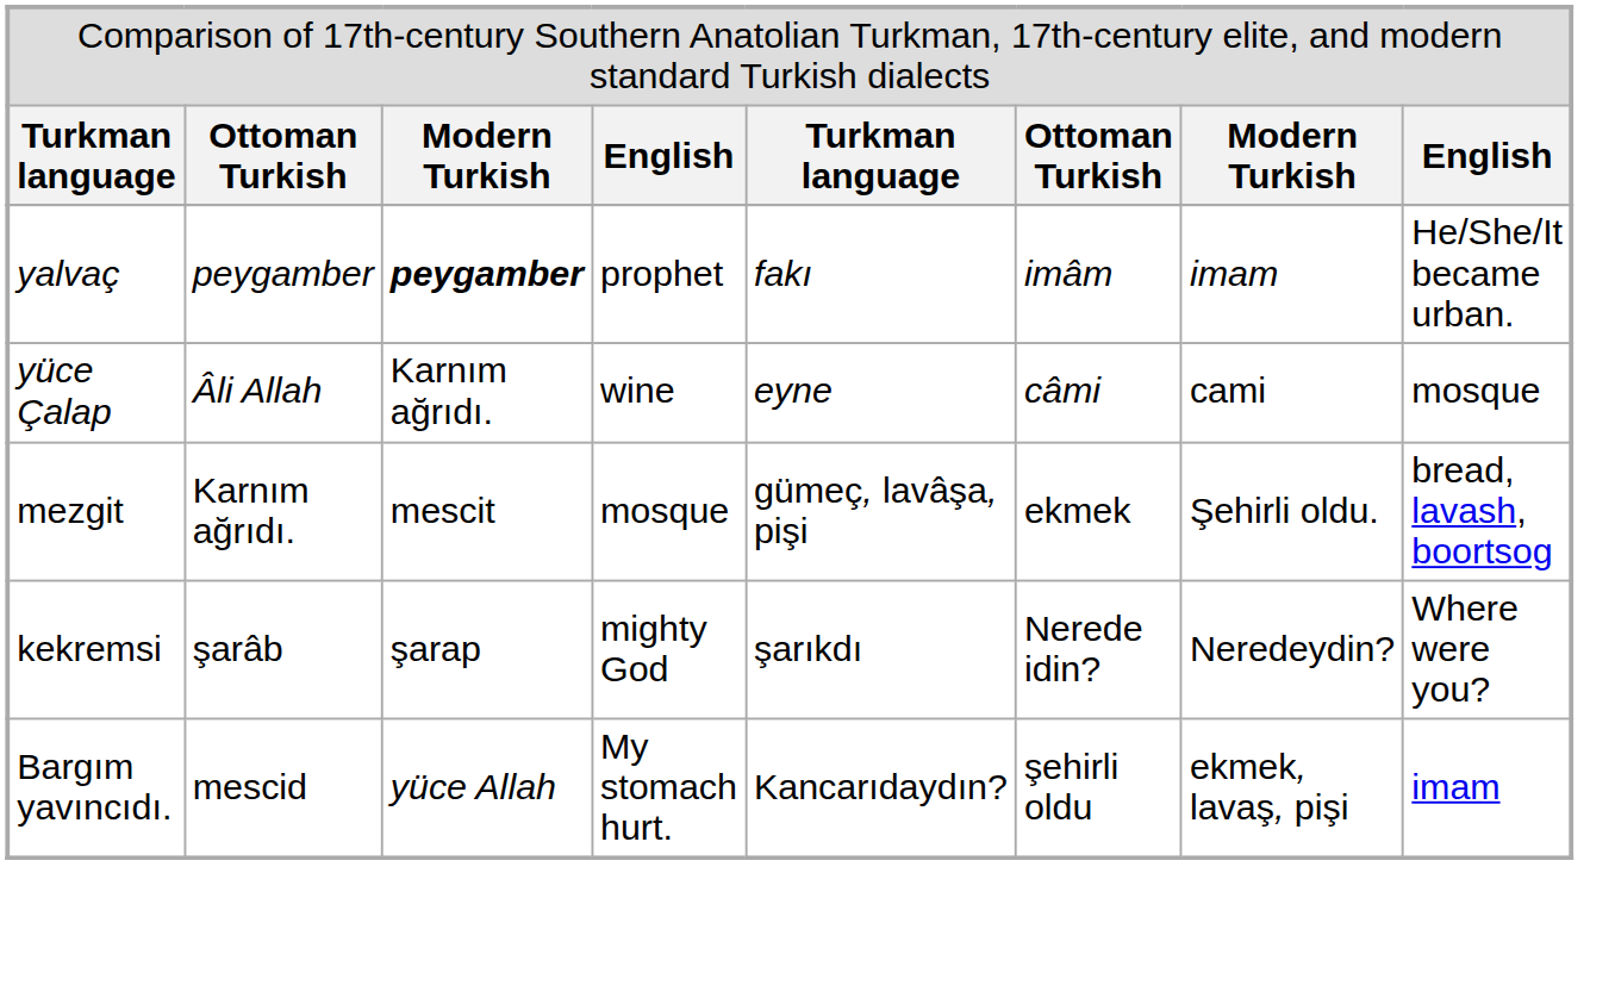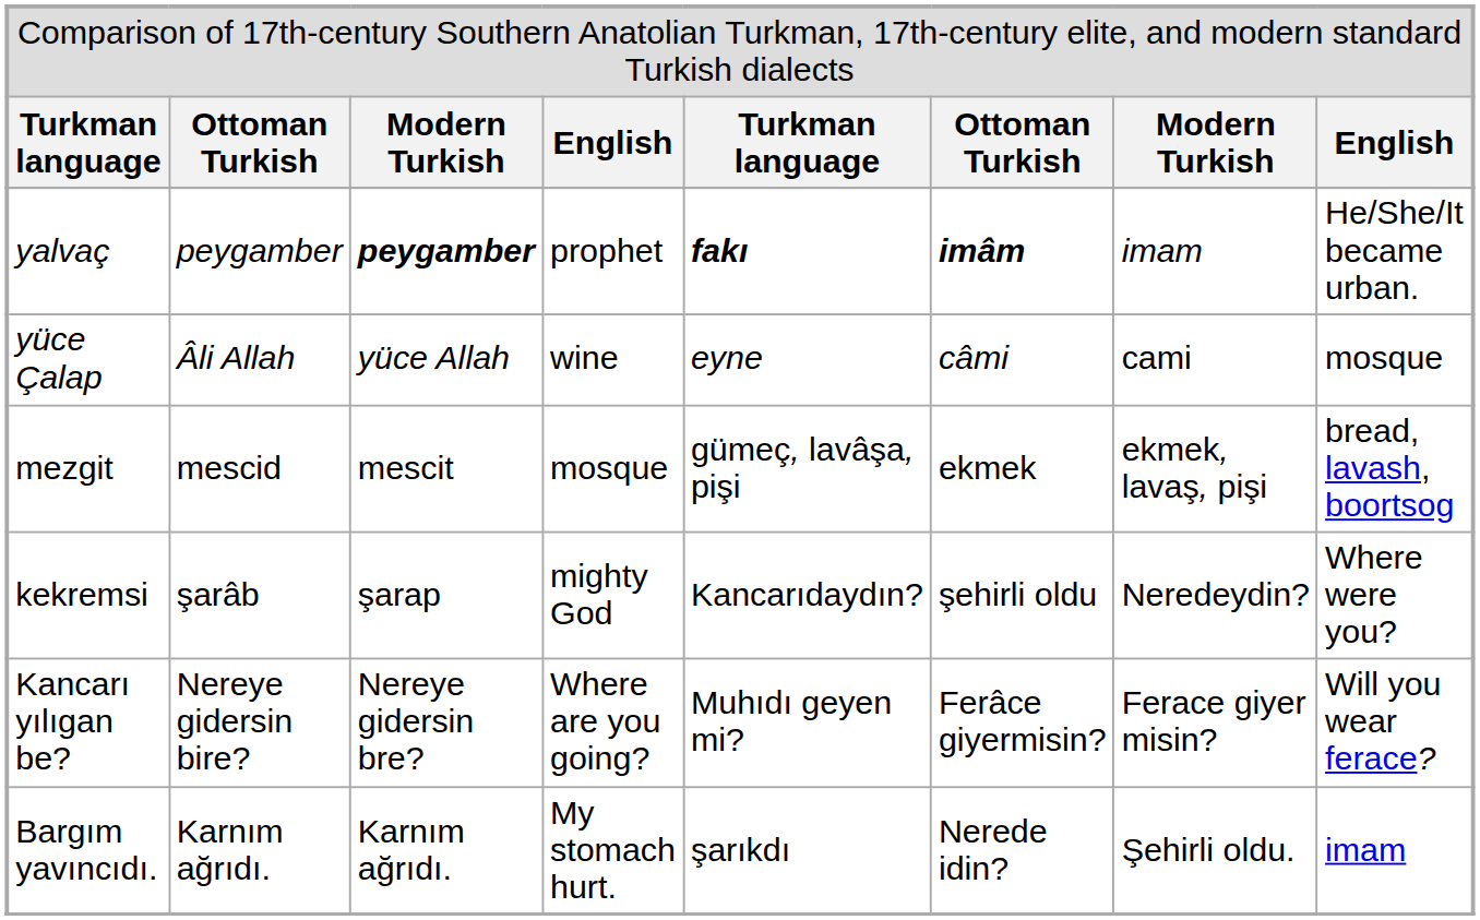 <table class="wikitable" rules="all" style="margin: 1em; background: #ffffff; border: 2px solid #aaa; font-size: 100%;" width="70%" cellspacing="0" cellpadding="4" align="center">
 <tr bgcolor=#DDDDDD>
 <td colspan=8 align="center">Comparison of 17th-century Southern Anatolian Turkman, 17th-century elite, and modern standard Turkish dialects</td>
 </tr>
 <tr bgcolor=#f0f0f0 align="left">
 <th>Turkman language</th>
 <th>Ottoman Turkish</th>
 <th>Modern Turkish</th>
 <th>English</th>
 <th>Turkman language</th>
 <th>Ottoman Turkish</th>
 <th>Modern Turkish</th>
 <th>English</th>
 </tr>
 <tr style="background:#ccc;">
 </tr>
 <tr>
 <td><em>yalvaç</em></td>
 <td><em>peygamber</em></td>
 <td><strong><em>peygamber</em></strong></td>
 <td>prophet</td>
-<td><em>fakı</em></td>
-<td><em>imâm</em></td>
+<td><strong><em>fakı</em></strong></td>
+<td><strong><em>imâm</em></strong></td>
 <td><em>imam</em></td>
 <td>He/She/It became urban.</td>
 </tr>
 <tr>
 <td><em>yüce Çalap</em></td>
 <td><em>Âli Allah</em></td>
-<td></em>Karnım ağrıdı.<em></td>
+<td><em>yüce Allah</em></td>
 <td>wine</td>
 <td><em>eyne</em></td>
 <td><em>câmi<strong></td>
 <td></em>cami<em></td>
 <td>mosque</td>
 </tr>
 <tr>
 <td></em>mezgit<em></td>
-<td></em>Karnım ağrıdı.<em></td>
+<td></em>mescid<em></td>
 <td></em>mescit<em></td>
 <td>mosque</td>
 <td></em>gümeç<em>, </em>lavâşa<em>, </em>pişi<em></td>
 <td></em>ekmek<em></td>
-<td></em>Şehirli oldu.<em></td>
+<td></em>ekmek<em>, </em>lavaş<em>, </em>pişi<em></td>
 <td>bread, <a href='#'>lavash</a>, <a href='#'>boortsog</a></td>
 </tr>
 <tr>
 <td></em>kekremsi<em></td>
 <td></em>şarâb<em></td>
 <td></em>şarap<em></td>
 <td>mighty God</td>
-<td></em>şarıkdı<em></td>
-<td></em>Nerede idin?<em></td>
+<td></em>Kancarıdaydın?<em></td>
+<td></em>şehirli oldu<em></td>
 <td></em>Neredeydin?<em></td>
 <td>Where were you?</td>
 </tr>
 <tr>
+<td></em>Kancarı yılıgan be?<em></td>
+<td></em>Nereye gidersin bire?<em></td>
+<td></em>Nereye gidersin bre?<em></td>
+<td>Where are you going?</td>
+<td></em>Muhıdı geyen mi?<em></td>
+<td></em>Ferâce giyermisin?<em></td>
+<td></em>Ferace giyer misin?<em></td>
+<td>Will you wear </em><a href='#'>ferace</a><em>?</td>
+</tr>
+<tr>
 <td></em>Bargım yavıncıdı.<em></td>
-<td></em>mescid<em></td>
-<td><em>yüce Allah</em></td>
+<td></em>Karnım ağrıdı.<em></td>
+<td></em>Karnım ağrıdı.<em></td>
 <td>My stomach hurt.</td>
-<td></em>Kancarıdaydın?<em></td>
-<td></em>şehirli oldu<em></td>
-<td></em>ekmek<em>, </em>lavaş<em>, </em>pişi<em></td>
+<td></em>şarıkdı<em></td>
+<td></em>Nerede idin?<em></td>
+<td></em>Şehirli oldu.<em></td>
 <td><a href='#'>imam</a></td>
 </tr>
 <tr>
 </tr>
 </table>
